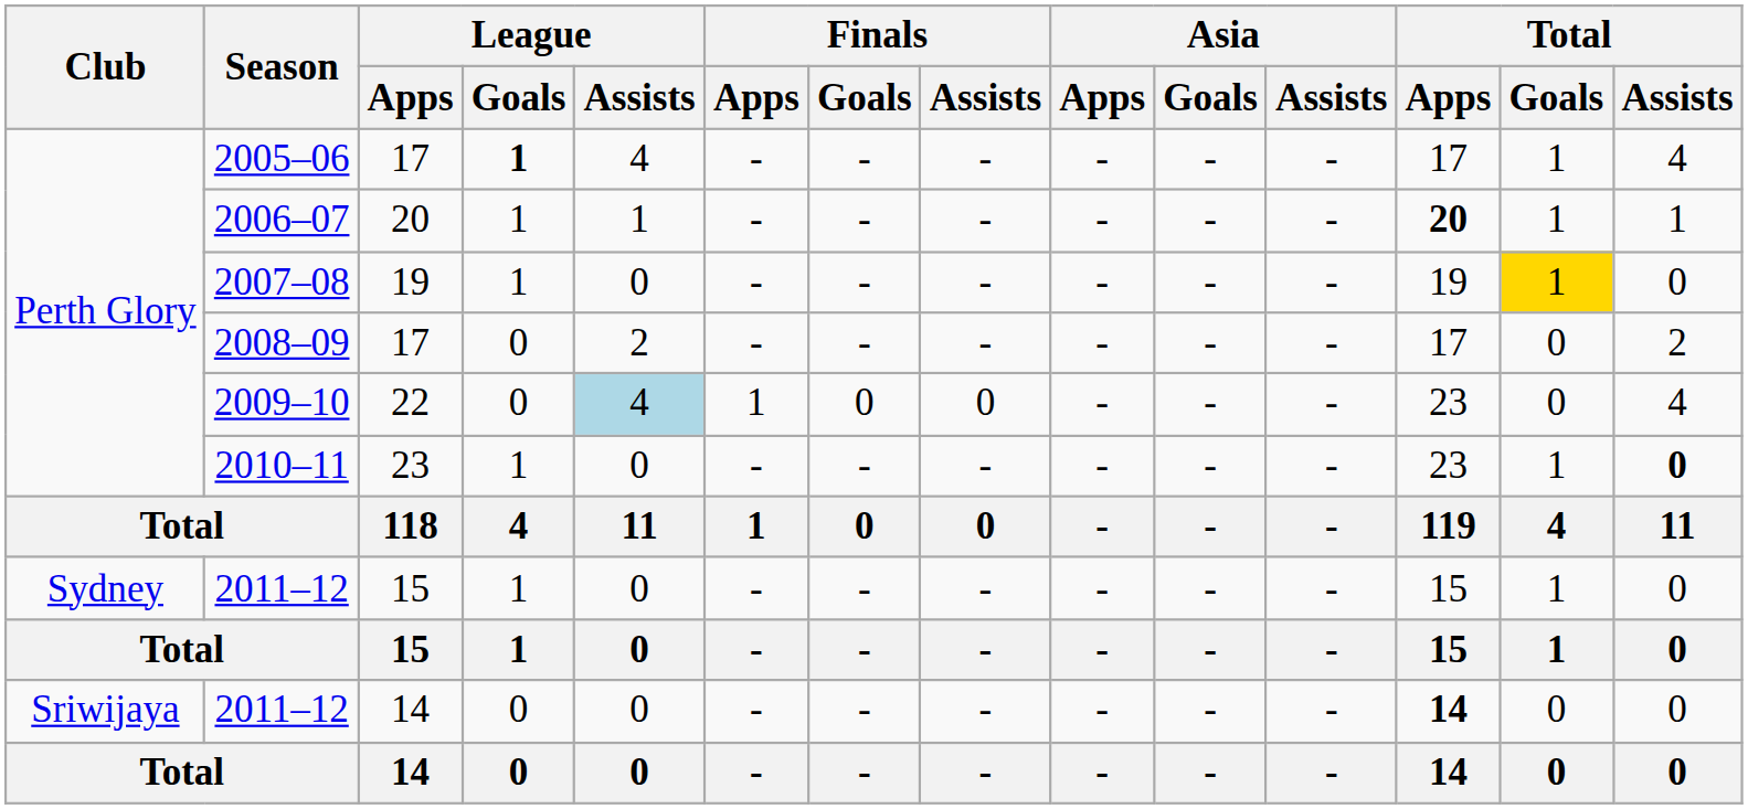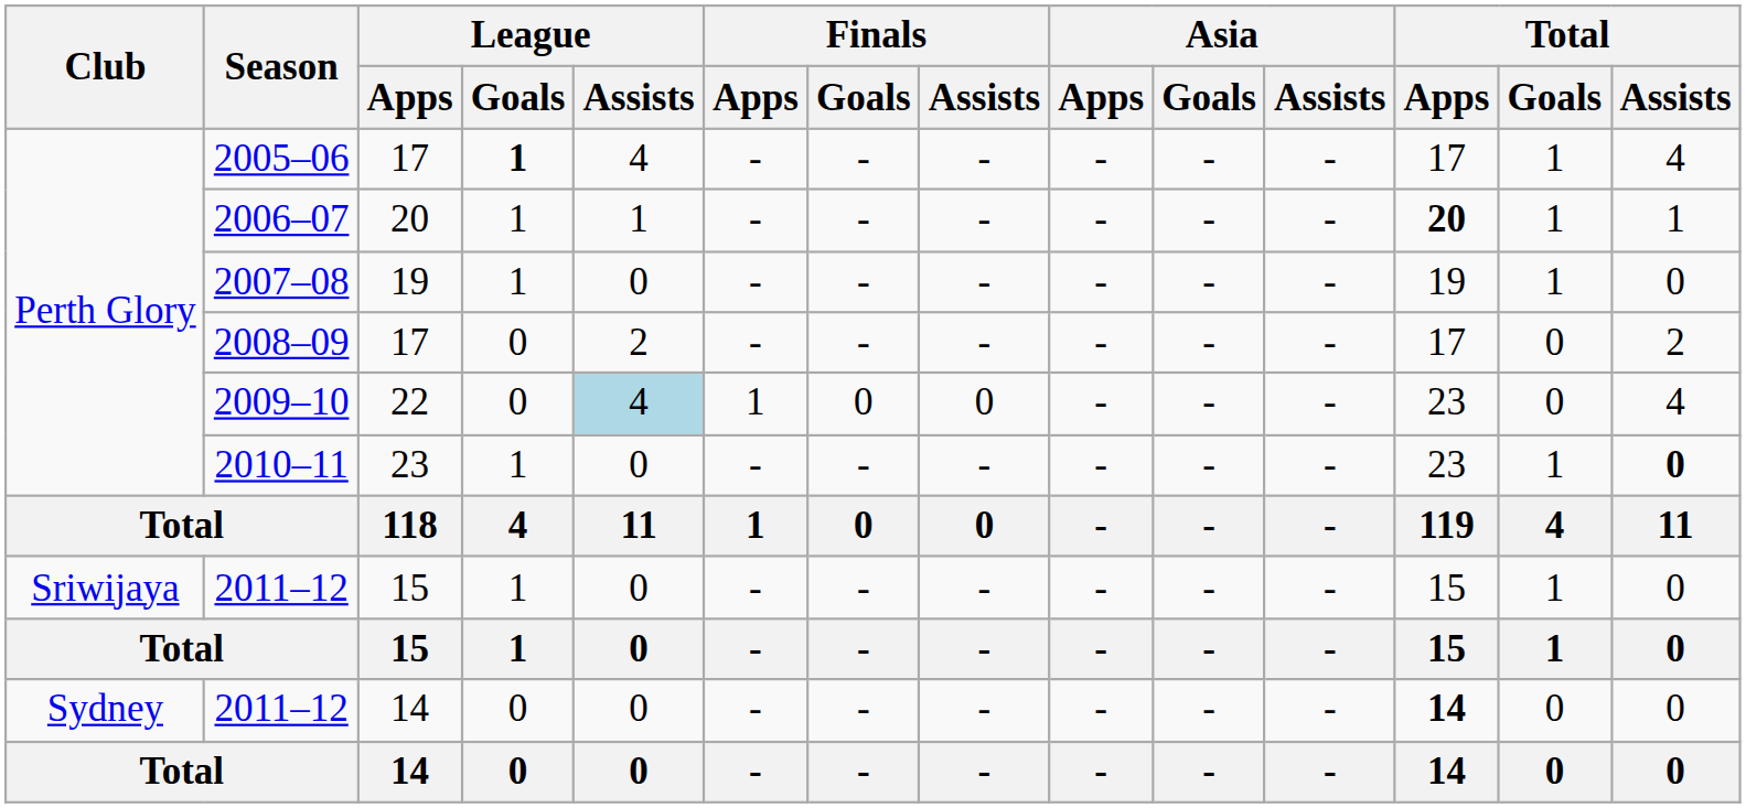 <table class="wikitable" style="text-align: center;">
 <tr>
 <th rowspan="2">Club</th>
 <th rowspan="2">Season</th>
 <th colspan="3">League</th>
 <th colspan="3">Finals</th>
 <th colspan="3">Asia</th>
 <th colspan="3">Total</th>
 </tr>
 <tr>
 <th>Apps</th>
 <th>Goals</th>
 <th>Assists</th>
 <th>Apps</th>
 <th>Goals</th>
 <th>Assists</th>
 <th>Apps</th>
 <th>Goals</th>
 <th>Assists</th>
 <th>Apps</th>
 <th>Goals</th>
 <th>Assists</th>
 </tr>
 <tr>
 <td rowspan="6" valign="center"><a href='#'>Perth Glory</a></td>
 <td><a href='#'>2005–06</a></td>
 <td>17</td>
 <td><strong>1</strong></td>
 <td>4</td>
 <td>-</td>
 <td>-</td>
 <td>-</td>
 <td>-</td>
 <td>-</td>
 <td>-</td>
 <td>17</td>
 <td>1</td>
 <td>4</td>
 </tr>
 <tr>
 <td><a href='#'>2006–07</a></td>
 <td>20</td>
 <td>1</td>
 <td>1</td>
 <td>-</td>
 <td>-</td>
 <td>-</td>
 <td>-</td>
 <td>-</td>
 <td>-</td>
 <td><strong>20</strong></td>
 <td>1</td>
 <td>1</td>
 </tr>
 <tr>
 <td><a href='#'>2007–08</a></td>
 <td>19</td>
 <td>1</td>
 <td>0</td>
 <td>-</td>
 <td>-</td>
 <td>-</td>
 <td>-</td>
 <td>-</td>
 <td>-</td>
 <td>19</td>
-<td style="background: gold;">1</td>
+<td>1</td>
 <td>0</td>
 </tr>
 <tr>
 <td><a href='#'>2008–09</a></td>
 <td>17</td>
 <td>0</td>
 <td>2</td>
 <td>-</td>
 <td>-</td>
 <td>-</td>
 <td>-</td>
 <td>-</td>
 <td>-</td>
 <td>17</td>
 <td>0</td>
 <td>2</td>
 </tr>
 <tr>
 <td><a href='#'>2009–10</a></td>
 <td>22</td>
 <td>0</td>
 <td style="background: lightblue;">4</td>
 <td>1</td>
 <td>0</td>
 <td>0</td>
 <td>-</td>
 <td>-</td>
 <td>-</td>
 <td>23</td>
 <td>0</td>
 <td>4</td>
 </tr>
 <tr>
 <td><a href='#'>2010–11</a></td>
 <td>23</td>
 <td>1</td>
 <td>0</td>
 <td>-</td>
 <td>-</td>
 <td>-</td>
 <td>-</td>
 <td>-</td>
 <td>-</td>
 <td>23</td>
 <td>1</td>
 <td><strong>0</strong></td>
 </tr>
 <tr>
 <th colspan="2">Total</th>
 <th>118</th>
 <th>4</th>
 <th>11</th>
 <th>1</th>
 <th>0</th>
 <th>0</th>
 <th>-</th>
 <th>-</th>
 <th>-</th>
 <th>119</th>
 <th>4</th>
 <th>11</th>
 </tr>
 <tr>
-<td rowspan="1" valign="center"><a href='#'>Sydney</a></td>
+<td rowspan="1" valign="center"><a href='#'>Sriwijaya</a></td>
 <td><a href='#'>2011–12</a></td>
 <td>15</td>
 <td>1</td>
 <td>0</td>
 <td>-</td>
 <td>-</td>
 <td>-</td>
 <td>-</td>
 <td>-</td>
 <td>-</td>
 <td>15</td>
 <td>1</td>
 <td>0</td>
 </tr>
 <tr>
 <th colspan="2">Total</th>
 <th>15</th>
 <th>1</th>
 <th>0</th>
 <th>-</th>
 <th>-</th>
 <th>-</th>
 <th>-</th>
 <th>-</th>
 <th>-</th>
 <th>15</th>
 <th>1</th>
 <th>0</th>
 </tr>
 <tr>
-<td rowspan="1" valign="center"><a href='#'>Sriwijaya</a></td>
+<td rowspan="1" valign="center"><a href='#'>Sydney</a></td>
 <td><a href='#'>2011–12</a></td>
 <td>14</td>
 <td>0</td>
 <td>0</td>
 <td>-</td>
 <td>-</td>
 <td>-</td>
 <td>-</td>
 <td>-</td>
 <td>-</td>
 <td><strong>14</strong></td>
 <td>0</td>
 <td>0</td>
 </tr>
 <tr>
 <th colspan="2">Total</th>
 <th>14</th>
 <th>0</th>
 <th>0</th>
 <th>-</th>
 <th>-</th>
 <th>-</th>
 <th>-</th>
 <th>-</th>
 <th>-</th>
 <th>14</th>
 <th>0</th>
 <th>0</th>
 </tr>
 </table>
